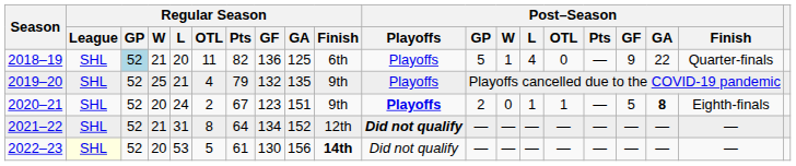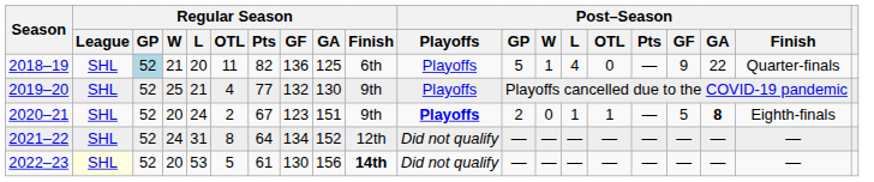 <table class="wikitable sortable" style="text-align:center">
 <tr style="font-weight:bold; background:#ddd;">
 <th rowspan="2">Season</th>
 <th colspan="9">Regular Season</th>
 <th colspan="9">Post–Season</th>
 <th rowspan="2" class=unsortable></th>
 </tr>
 <tr>
 <th>League</th>
 <th>GP</th>
 <th>W</th>
 <th>L</th>
 <th>OTL</th>
 <th>Pts</th>
 <th>GF</th>
 <th>GA</th>
 <th>Finish</th>
 <th>Playoffs</th>
 <th>GP</th>
 <th>W</th>
 <th>L</th>
 <th>OTL</th>
 <th>Pts</th>
 <th>GF</th>
 <th>GA</th>
 <th>Finish</th>
 </tr>
 <tr>
 <td><a href='#'>2018–19</a></td>
 <td><a href='#'>SHL</a></td>
 <td style="background: lightblue;">52</td>
 <td>21</td>
 <td>20</td>
 <td>11</td>
 <td>82</td>
 <td>136</td>
 <td>125</td>
 <td>6th</td>
 <td><a href='#'>Playoffs</a></td>
 <td>5</td>
 <td>1</td>
 <td>4</td>
 <td>0</td>
 <td>—</td>
 <td>9</td>
 <td>22</td>
 <td>Quarter-finals</td>
 <td></td>
 </tr>
 <tr style="background:#eee;">
 <td><a href='#'>2019–20</a></td>
 <td><a href='#'>SHL</a></td>
 <td>52</td>
 <td>25</td>
 <td>21</td>
 <td>4</td>
-<td>79</td>
+<td>77</td>
 <td>132</td>
-<td>135</td>
+<td>130</td>
 <td>9th</td>
 <td><a href='#'>Playoffs</a></td>
 <td colspan="8">Playoffs cancelled due to the <a href='#'>COVID-19 pandemic</a></td>
 <td></td>
 </tr>
 <tr>
 <td><a href='#'>2020–21</a></td>
 <td><a href='#'>SHL</a></td>
 <td>52</td>
 <td>20</td>
 <td>24</td>
 <td>2</td>
 <td>67</td>
 <td>123</td>
 <td>151</td>
 <td>9th</td>
 <td><strong><a href='#'>Playoffs</a></strong></td>
 <td>2</td>
 <td>0</td>
 <td>1</td>
 <td>1</td>
 <td>—</td>
 <td>5</td>
 <td><strong>8</strong></td>
 <td>Eighth-finals</td>
 <td></td>
 </tr>
 <tr style="background:#eee;">
 <td><a href='#'>2021–22</a></td>
 <td><a href='#'>SHL</a></td>
 <td>52</td>
-<td>21</td>
+<td>24</td>
 <td>31</td>
 <td>8</td>
 <td>64</td>
 <td>134</td>
 <td>152</td>
 <td>12th</td>
-<td><strong><em>Did not qualify</em></strong></td>
+<td><em>Did not qualify</em></td>
 <td>—</td>
 <td>—</td>
 <td>—</td>
 <td>—</td>
 <td>—</td>
 <td>—</td>
 <td>—</td>
 <td>—</td>
 <td></td>
 </tr>
 <tr>
 <td><a href='#'>2022–23</a></td>
 <td style="background: lightyellow;"><a href='#'>SHL</a></td>
 <td>52</td>
 <td>20</td>
 <td>53</td>
 <td>5</td>
 <td>61</td>
 <td>130</td>
 <td>156</td>
 <td><strong>14th</strong></td>
 <td><em>Did not qualify</em></td>
 <td>—</td>
 <td>—</td>
 <td>—</td>
 <td>—</td>
 <td>—</td>
 <td>—</td>
 <td>—</td>
 <td>—</td>
 <td></td>
 </tr>
 </table>
